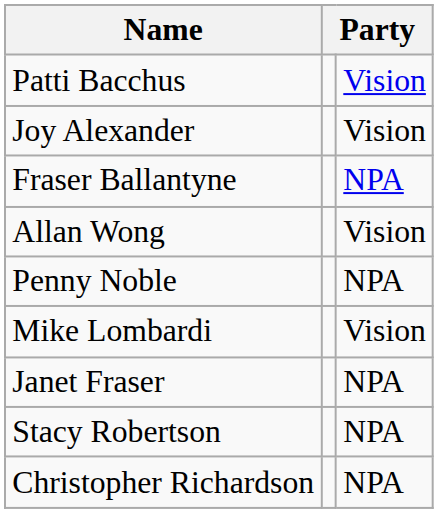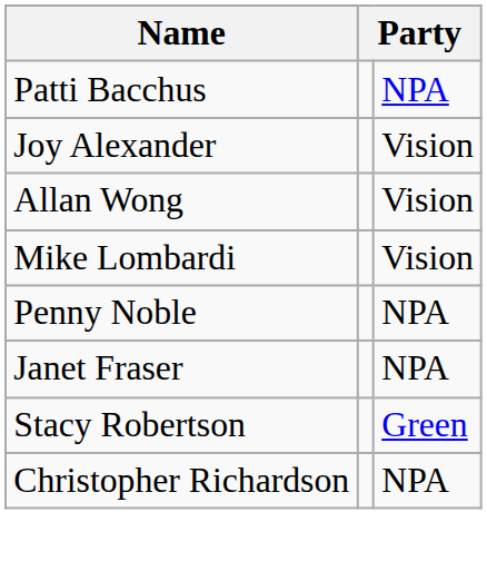 <table class="wikitable">
 <tr>
 <th>Name</th>
 <th colspan="2">Party</th>
 </tr>
 <tr>
 <td>Patti Bacchus</td>
 <td></td>
-<td><a href='#'>Vision</a></td>
+<td><a href='#'>NPA</a></td>
 </tr>
 <tr>
 <td>Joy Alexander</td>
 <td></td>
 <td>Vision</td>
 </tr>
 <tr>
-<td>Fraser Ballantyne</td>
+<td>Allan Wong</td>
 <td></td>
-<td><a href='#'>NPA</a></td>
+<td>Vision</td>
 </tr>
 <tr>
-<td>Allan Wong</td>
+<td>Mike Lombardi</td>
 <td></td>
 <td>Vision</td>
 </tr>
 <tr>
 <td>Penny Noble</td>
 <td></td>
 <td>NPA</td>
 </tr>
 <tr>
-<td>Mike Lombardi</td>
-<td></td>
-<td>Vision</td>
-</tr>
-<tr>
 <td>Janet Fraser</td>
 <td></td>
 <td>NPA</td>
 </tr>
 <tr>
 <td>Stacy Robertson</td>
 <td></td>
-<td>NPA</td>
+<td><a href='#'>Green</a></td>
 </tr>
 <tr>
 <td>Christopher Richardson</td>
 <td></td>
 <td>NPA</td>
 </tr>
 </table>
